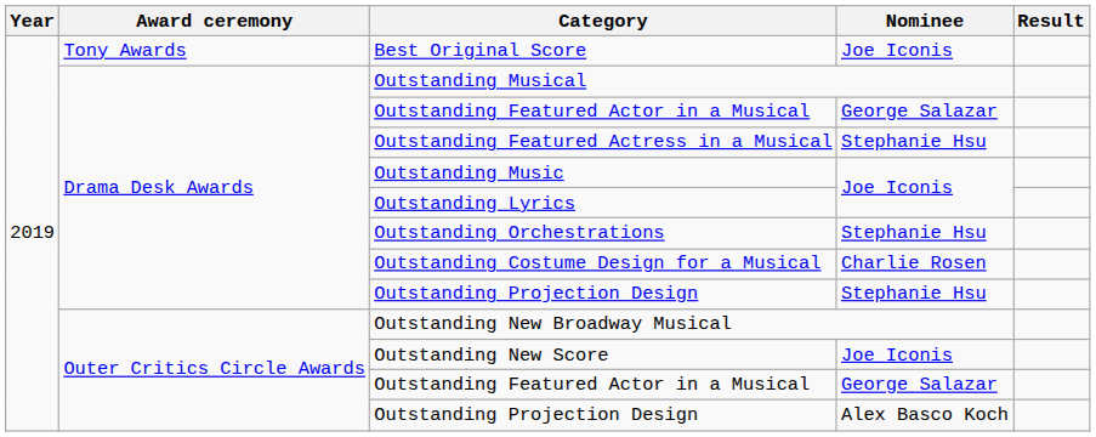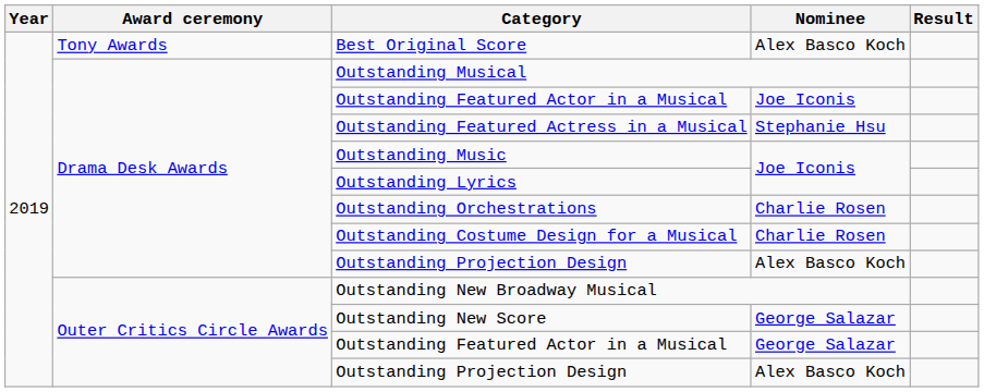 <table class="wikitable">
 <tr>
 <th>Year</th>
 <th>Award ceremony</th>
 <th>Category</th>
 <th>Nominee</th>
 <th>Result</th>
 </tr>
 <tr>
 <td rowspan="13">2019</td>
 <td><a href='#'>Tony Awards</a></td>
 <td><a href='#'>Best Original Score</a></td>
-<td><a href='#'>Joe Iconis</a></td>
+<td>Alex Basco Koch</td>
 <td></td>
 </tr>
 <tr>
 <td rowspan="8"><a href='#'>Drama Desk Awards</a></td>
 <td colspan="2"><a href='#'>Outstanding Musical</a></td>
 <td></td>
 </tr>
 <tr>
 <td><a href='#'>Outstanding Featured Actor in a Musical</a></td>
-<td><a href='#'>George Salazar</a></td>
+<td><a href='#'>Joe Iconis</a></td>
 <td></td>
 </tr>
 <tr>
 <td><a href='#'>Outstanding Featured Actress in a Musical</a></td>
 <td><a href='#'>Stephanie Hsu</a></td>
 <td></td>
 </tr>
 <tr>
 <td><a href='#'>Outstanding Music</a></td>
 <td rowspan="2"><a href='#'>Joe Iconis</a></td>
 <td></td>
 </tr>
 <tr>
 <td><a href='#'>Outstanding Lyrics</a></td>
 <td></td>
 </tr>
 <tr>
 <td><a href='#'>Outstanding Orchestrations</a></td>
-<td><a href='#'>Stephanie Hsu</a></td>
+<td><a href='#'>Charlie Rosen</a></td>
 <td></td>
 </tr>
 <tr>
 <td><a href='#'>Outstanding Costume Design for a Musical</a></td>
 <td><a href='#'>Charlie Rosen</a></td>
 <td></td>
 </tr>
 <tr>
 <td><a href='#'>Outstanding Projection Design</a></td>
-<td><a href='#'>Stephanie Hsu</a></td>
+<td>Alex Basco Koch</td>
 <td></td>
 </tr>
 <tr>
 <td rowspan="4"><a href='#'>Outer Critics Circle Awards</a></td>
 <td colspan="2">Outstanding New Broadway Musical</td>
 <td></td>
 </tr>
 <tr>
 <td>Outstanding New Score</td>
-<td><a href='#'>Joe Iconis</a></td>
+<td><a href='#'>George Salazar</a></td>
 <td></td>
 </tr>
 <tr>
 <td>Outstanding Featured Actor in a Musical</td>
 <td><a href='#'>George Salazar</a></td>
 <td></td>
 </tr>
 <tr>
 <td>Outstanding Projection Design</td>
 <td>Alex Basco Koch</td>
 <td></td>
 </tr>
 </table>
